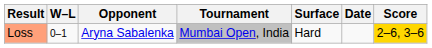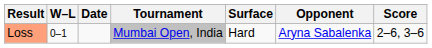 <table class="sortable wikitable">
 <tr>
 <th>Result</th>
 <th class="unsortable">W–L</th>
-<th>Opponent</th>
+<th>Date</th>
 <th>Tournament</th>
 <th>Surface</th>
-<th>Date</th>
+<th>Opponent</th>
 <th class="unsortable">Score</th>
 </tr>
 <tr>
 <td bgcolor=FFA07A>Loss</td>
 <td><small>0–1</small></td>
-<td> <a href='#'>Aryna Sabalenka</a></td>
+<td><a href='#'></a></td>
 <td bgcolor=silver><a href='#'>Mumbai Open</a>, India</td>
 <td>Hard</td>
-<td><a href='#'></a></td>
-<td style="background: gold;">2–6, 3–6</td>
+<td> <a href='#'>Aryna Sabalenka</a></td>
+<td>2–6, 3–6</td>
 </tr>
 </table>
